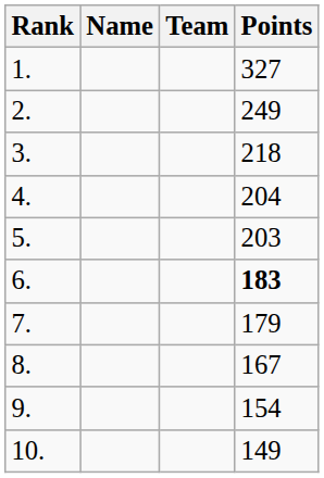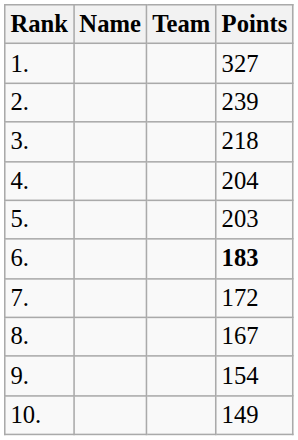 <table class="wikitable sortable">
 <tr>
 <th>Rank</th>
 <th>Name</th>
 <th>Team</th>
 <th>Points</th>
 </tr>
 <tr>
 <td>1.</td>
 <td></td>
 <td></td>
 <td>327</td>
 </tr>
 <tr>
 <td>2.</td>
 <td></td>
 <td></td>
-<td>249</td>
+<td>239</td>
 </tr>
 <tr>
 <td>3.</td>
 <td></td>
 <td></td>
 <td>218</td>
 </tr>
 <tr>
 <td>4.</td>
 <td></td>
 <td></td>
 <td>204</td>
 </tr>
 <tr>
 <td>5.</td>
 <td></td>
 <td></td>
 <td>203</td>
 </tr>
 <tr>
 <td>6.</td>
 <td></td>
 <td></td>
 <td><strong>183</strong></td>
 </tr>
 <tr>
 <td>7.</td>
 <td></td>
 <td></td>
-<td>179</td>
+<td>172</td>
 </tr>
 <tr>
 <td>8.</td>
 <td></td>
 <td></td>
 <td>167</td>
 </tr>
 <tr>
 <td>9.</td>
 <td></td>
 <td></td>
 <td>154</td>
 </tr>
 <tr>
 <td>10.</td>
 <td></td>
 <td></td>
 <td>149</td>
 </tr>
 </table>
